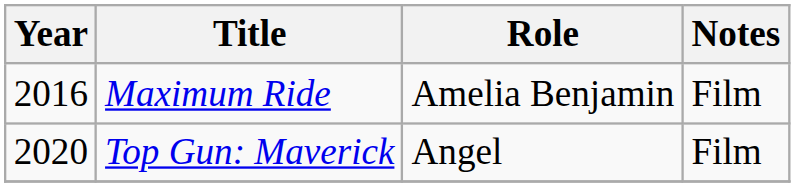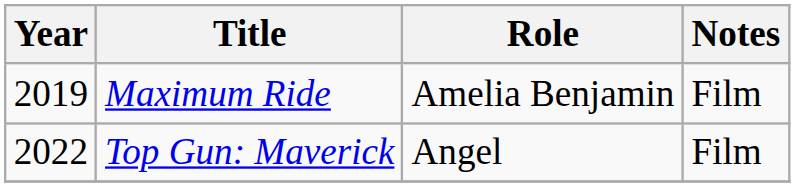 <table class="wikitable sortable">
 <tr>
 <th>Year</th>
 <th>Title</th>
 <th>Role</th>
 <th class="unsortable">Notes</th>
 </tr>
 <tr>
-<td>2016</td>
+<td>2019</td>
 <td><em><a href='#'>Maximum Ride</a></em></td>
 <td>Amelia Benjamin</td>
 <td>Film</td>
 </tr>
 <tr>
-<td>2020</td>
+<td>2022</td>
 <td><em><a href='#'>Top Gun: Maverick</a></em></td>
 <td>Angel</td>
 <td>Film</td>
 </tr>
 <tr>
 </tr>
 </table>
